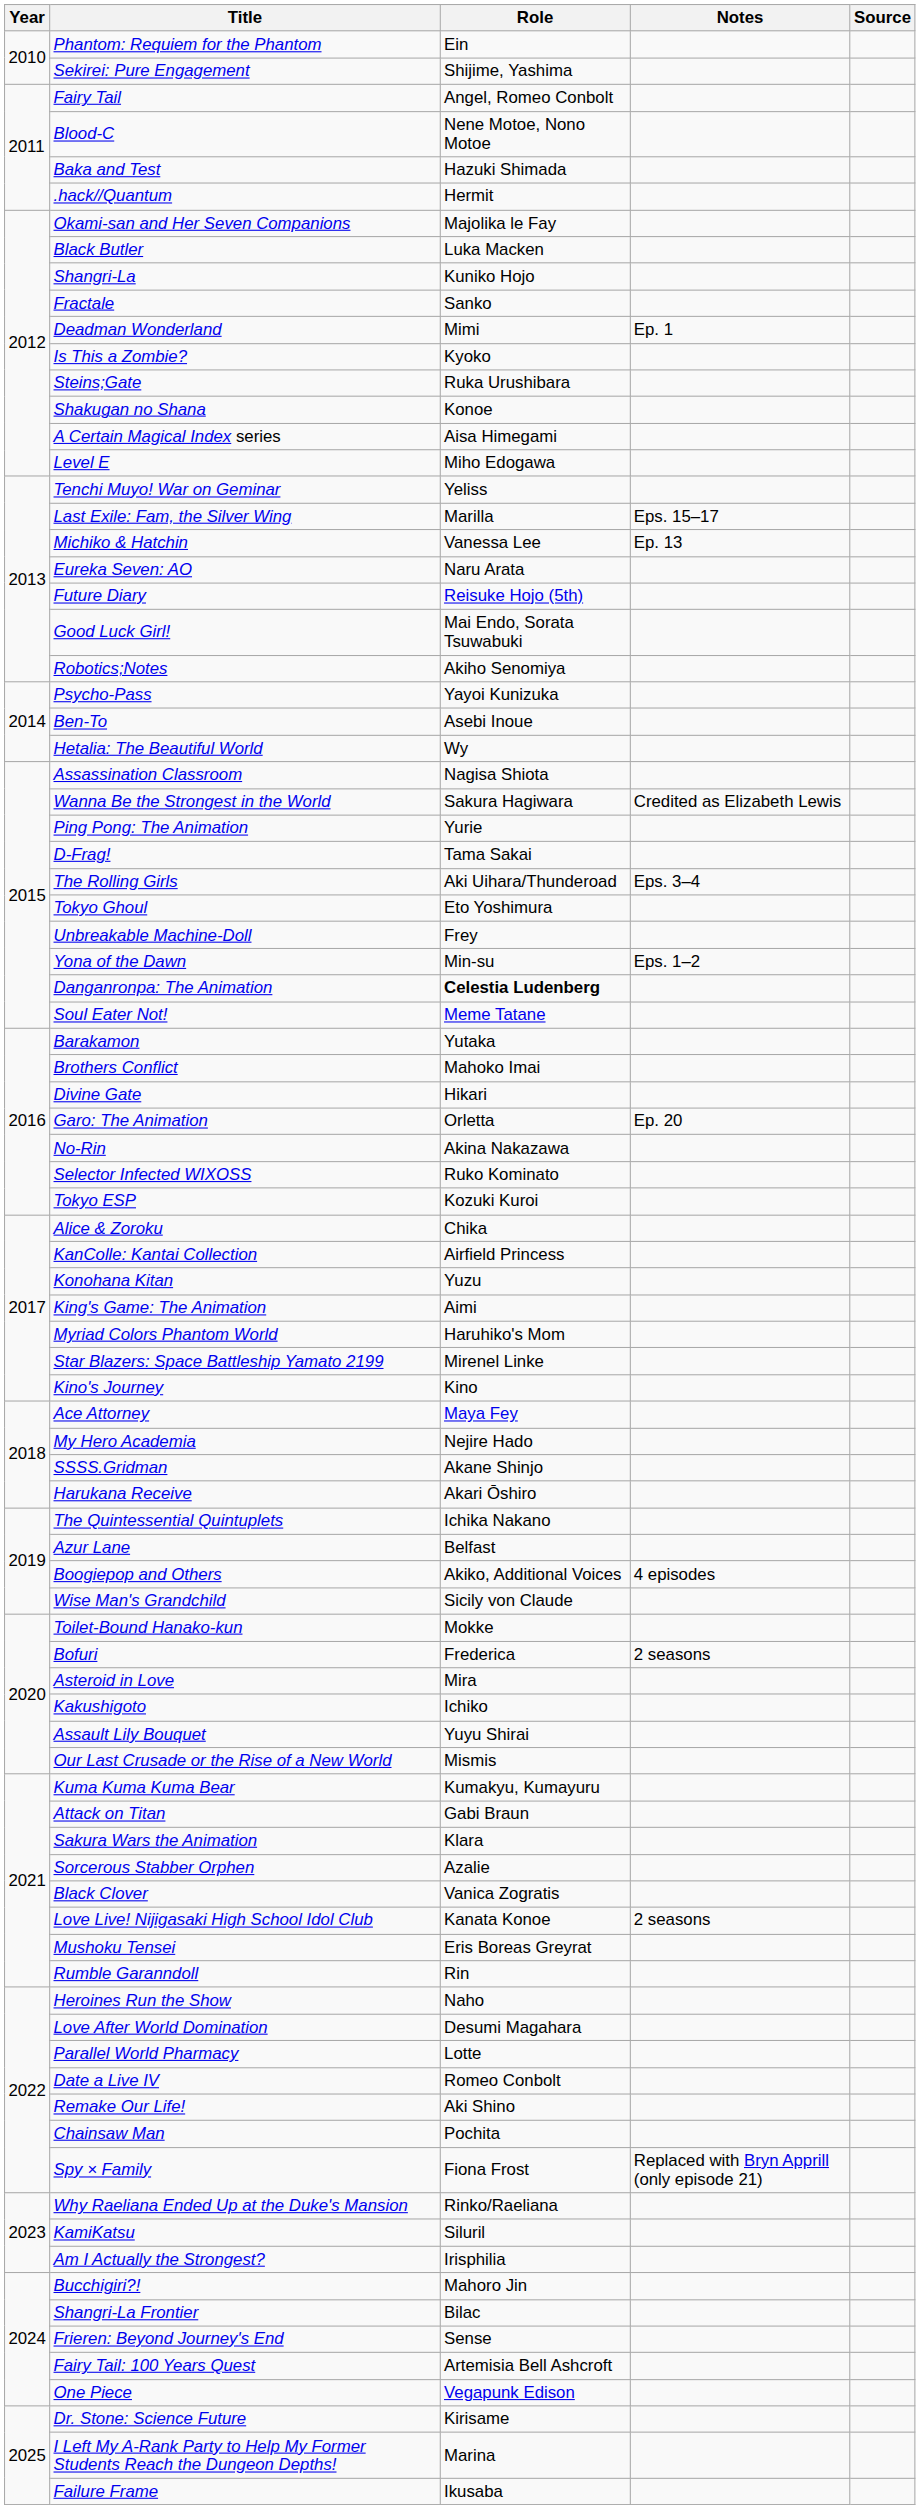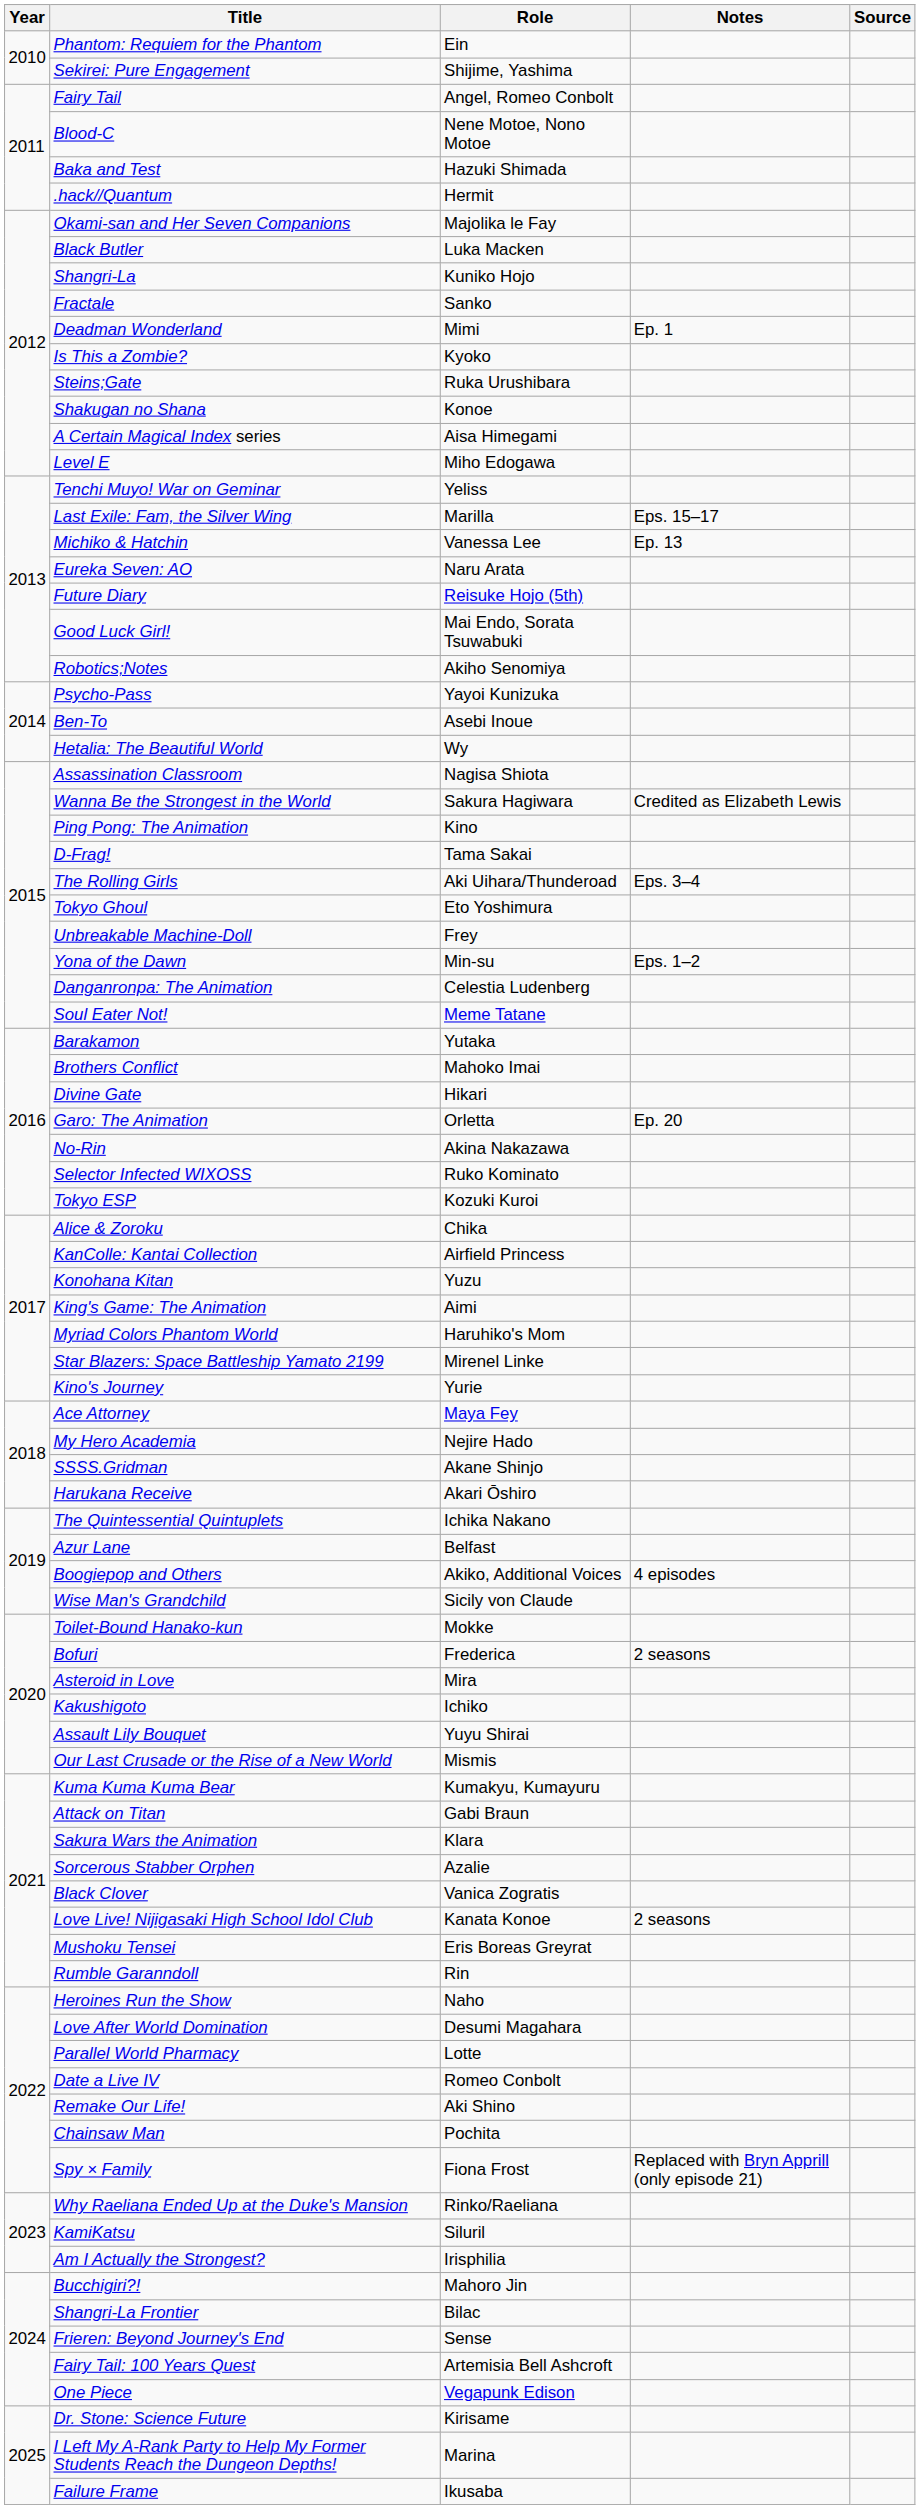 <table class="wikitable sortable plainrowheaders">
 <tr>
 <th>Year</th>
 <th>Title</th>
 <th>Role</th>
 <th class="unsortable">Notes</th>
 <th class="unsortable">Source</th>
 </tr>
 <tr>
 <td rowspan="2">2010</td>
 <td><em><a href='#'>Phantom: Requiem for the Phantom</a></em></td>
 <td>Ein</td>
 <td></td>
 <td></td>
 </tr>
 <tr>
 <td><em><a href='#'>Sekirei: Pure Engagement</a></em></td>
 <td>Shijime, Yashima</td>
 <td></td>
 <td></td>
 </tr>
 <tr>
 <td rowspan="4">2011</td>
 <td><em><a href='#'>Fairy Tail</a></em></td>
 <td>Angel, Romeo Conbolt</td>
 <td></td>
 <td></td>
 </tr>
 <tr>
 <td><em><a href='#'>Blood-C</a></em></td>
 <td>Nene Motoe, Nono Motoe</td>
 <td></td>
 <td></td>
 </tr>
 <tr>
 <td><em><a href='#'>Baka and Test</a></em></td>
 <td>Hazuki Shimada</td>
 <td></td>
 <td></td>
 </tr>
 <tr>
 <td><em><a href='#'>.hack//Quantum</a></em></td>
 <td>Hermit</td>
 <td></td>
 <td></td>
 </tr>
 <tr>
 <td rowspan="10">2012</td>
 <td><em><a href='#'>Okami-san and Her Seven Companions</a></em></td>
 <td>Majolika le Fay</td>
 <td></td>
 <td></td>
 </tr>
 <tr>
 <td><em><a href='#'>Black Butler</a></em></td>
 <td>Luka Macken</td>
 <td></td>
 <td></td>
 </tr>
 <tr>
 <td><em><a href='#'>Shangri-La</a></em></td>
 <td>Kuniko Hojo</td>
 <td></td>
 <td></td>
 </tr>
 <tr>
 <td><em><a href='#'>Fractale</a></em></td>
 <td>Sanko</td>
 <td></td>
 <td></td>
 </tr>
 <tr>
 <td><em><a href='#'>Deadman Wonderland</a></em></td>
 <td>Mimi</td>
 <td>Ep. 1</td>
 <td></td>
 </tr>
 <tr>
 <td><em><a href='#'>Is This a Zombie?</a></em></td>
 <td>Kyoko</td>
 <td></td>
 <td></td>
 </tr>
 <tr>
 <td><em><a href='#'>Steins;Gate</a></em></td>
 <td>Ruka Urushibara</td>
 <td></td>
 <td></td>
 </tr>
 <tr>
 <td><em><a href='#'>Shakugan no Shana</a></em></td>
 <td>Konoe</td>
 <td></td>
 <td></td>
 </tr>
 <tr>
 <td><em><a href='#'>A Certain Magical Index</a></em> series</td>
 <td>Aisa Himegami</td>
 <td></td>
 <td></td>
 </tr>
 <tr>
 <td><em><a href='#'>Level E</a></em></td>
 <td>Miho Edogawa</td>
 <td></td>
 <td></td>
 </tr>
 <tr>
 <td rowspan="7">2013</td>
 <td><em><a href='#'>Tenchi Muyo! War on Geminar</a></em></td>
 <td>Yeliss</td>
 <td></td>
 <td></td>
 </tr>
 <tr>
 <td><em><a href='#'>Last Exile: Fam, the Silver Wing</a></em></td>
 <td>Marilla</td>
 <td>Eps. 15–17</td>
 <td></td>
 </tr>
 <tr>
 <td><em><a href='#'>Michiko & Hatchin</a></em></td>
 <td>Vanessa Lee</td>
 <td>Ep. 13</td>
 <td></td>
 </tr>
 <tr>
 <td><em><a href='#'>Eureka Seven: AO</a></em></td>
 <td>Naru Arata</td>
 <td></td>
 <td></td>
 </tr>
 <tr>
 <td><em><a href='#'>Future Diary</a></em></td>
 <td><a href='#'>Reisuke Hojo (5th)</a></td>
 <td></td>
 <td></td>
 </tr>
 <tr>
 <td><em><a href='#'>Good Luck Girl!</a></em></td>
 <td>Mai Endo, Sorata Tsuwabuki</td>
 <td></td>
 <td></td>
 </tr>
 <tr>
 <td><em><a href='#'>Robotics;Notes</a></em></td>
 <td>Akiho Senomiya</td>
 <td></td>
 <td></td>
 </tr>
 <tr>
 <td rowspan="3">2014</td>
 <td><em><a href='#'>Psycho-Pass</a></em></td>
 <td>Yayoi Kunizuka</td>
 <td></td>
 <td></td>
 </tr>
 <tr>
 <td><em><a href='#'>Ben-To</a></em></td>
 <td>Asebi Inoue</td>
 <td></td>
 <td></td>
 </tr>
 <tr>
 <td><em><a href='#'>Hetalia: The Beautiful World</a></em></td>
 <td>Wy</td>
 <td></td>
 <td></td>
 </tr>
 <tr>
 <td rowspan="10">2015</td>
 <td><em><a href='#'>Assassination Classroom</a></em></td>
 <td>Nagisa Shiota</td>
 <td></td>
 <td></td>
 </tr>
 <tr>
 <td><em><a href='#'>Wanna Be the Strongest in the World</a></em></td>
 <td>Sakura Hagiwara</td>
 <td>Credited as Elizabeth Lewis</td>
 <td></td>
 </tr>
 <tr>
 <td><em><a href='#'>Ping Pong: The Animation</a></em></td>
-<td>Yurie</td>
+<td>Kino</td>
 <td></td>
 <td></td>
 </tr>
 <tr>
 <td><em><a href='#'>D-Frag!</a></em></td>
 <td>Tama Sakai</td>
 <td></td>
 <td></td>
 </tr>
 <tr>
 <td><em><a href='#'>The Rolling Girls</a></em></td>
 <td>Aki Uihara/Thunderoad</td>
 <td>Eps. 3–4</td>
 <td></td>
 </tr>
 <tr>
 <td><em><a href='#'>Tokyo Ghoul</a></em></td>
 <td>Eto Yoshimura</td>
 <td></td>
 <td></td>
 </tr>
 <tr>
 <td><em><a href='#'>Unbreakable Machine-Doll</a></em></td>
 <td>Frey</td>
 <td></td>
 <td></td>
 </tr>
 <tr>
 <td><em><a href='#'>Yona of the Dawn</a></em></td>
 <td>Min-su</td>
 <td>Eps. 1–2</td>
 <td></td>
 </tr>
 <tr>
 <td><em><a href='#'>Danganronpa: The Animation</a></em></td>
-<td><strong>Celestia Ludenberg</strong></td>
+<td>Celestia Ludenberg</td>
 <td></td>
 <td></td>
 </tr>
 <tr>
 <td><em><a href='#'>Soul Eater Not!</a></em></td>
 <td><a href='#'>Meme Tatane</a></td>
 <td></td>
 <td></td>
 </tr>
 <tr>
 <td rowspan="7">2016</td>
 <td><em><a href='#'>Barakamon</a></em></td>
 <td>Yutaka</td>
 <td></td>
 <td></td>
 </tr>
 <tr>
 <td><em><a href='#'>Brothers Conflict</a></em></td>
 <td>Mahoko Imai</td>
 <td></td>
 <td></td>
 </tr>
 <tr>
 <td><em><a href='#'>Divine Gate</a></em></td>
 <td>Hikari</td>
 <td></td>
 <td></td>
 </tr>
 <tr>
 <td><em><a href='#'>Garo: The Animation</a></em></td>
 <td>Orletta</td>
 <td>Ep. 20</td>
 <td></td>
 </tr>
 <tr>
 <td><em><a href='#'>No-Rin</a></em></td>
 <td>Akina Nakazawa</td>
 <td></td>
 <td></td>
 </tr>
 <tr>
 <td><em><a href='#'>Selector Infected WIXOSS</a></em></td>
 <td>Ruko Kominato</td>
 <td></td>
 <td></td>
 </tr>
 <tr>
 <td><em><a href='#'>Tokyo ESP</a></em></td>
 <td>Kozuki Kuroi</td>
 <td></td>
 <td></td>
 </tr>
 <tr>
 <td rowspan="7">2017</td>
 <td><em><a href='#'>Alice & Zoroku</a></em></td>
 <td>Chika</td>
 <td></td>
 <td></td>
 </tr>
 <tr>
 <td><em><a href='#'>KanColle: Kantai Collection</a></em></td>
 <td>Airfield Princess</td>
 <td></td>
 <td></td>
 </tr>
 <tr>
 <td><em><a href='#'>Konohana Kitan</a></em></td>
 <td>Yuzu</td>
 <td></td>
 <td></td>
 </tr>
 <tr>
 <td><em><a href='#'>King's Game: The Animation</a></em></td>
 <td>Aimi</td>
 <td></td>
 <td></td>
 </tr>
 <tr>
 <td><em><a href='#'>Myriad Colors Phantom World</a></em></td>
 <td>Haruhiko's Mom</td>
 <td></td>
 <td></td>
 </tr>
 <tr>
 <td><em><a href='#'>Star Blazers: Space Battleship Yamato 2199</a></em></td>
 <td>Mirenel Linke</td>
 <td></td>
 <td></td>
 </tr>
 <tr>
 <td><em><a href='#'>Kino's Journey</a></em></td>
-<td>Kino</td>
+<td>Yurie</td>
 <td></td>
 <td></td>
 </tr>
 <tr>
 <td rowspan="4">2018</td>
 <td><em><a href='#'>Ace Attorney</a></em></td>
 <td><a href='#'>Maya Fey</a></td>
 <td></td>
 <td></td>
 </tr>
 <tr>
 <td><em><a href='#'>My Hero Academia</a></em></td>
 <td>Nejire Hado</td>
 <td></td>
 <td></td>
 </tr>
 <tr>
 <td><em><a href='#'>SSSS.Gridman</a></em></td>
 <td>Akane Shinjo</td>
 <td></td>
 <td></td>
 </tr>
 <tr>
 <td><em><a href='#'>Harukana Receive</a></em></td>
 <td>Akari Ōshiro</td>
 <td></td>
 <td></td>
 </tr>
 <tr>
 <td rowspan="4">2019</td>
 <td><em><a href='#'>The Quintessential Quintuplets</a></em></td>
 <td>Ichika Nakano</td>
 <td></td>
 <td></td>
 </tr>
 <tr>
 <td><em><a href='#'>Azur Lane</a></em></td>
 <td>Belfast</td>
 <td></td>
 <td></td>
 </tr>
 <tr>
 <td><em><a href='#'>Boogiepop and Others</a></em></td>
 <td>Akiko, Additional Voices</td>
 <td>4 episodes</td>
 <td></td>
 </tr>
 <tr>
 <td><em><a href='#'>Wise Man's Grandchild</a></em></td>
 <td>Sicily von Claude</td>
 <td></td>
 <td></td>
 </tr>
 <tr>
 <td rowspan="6">2020</td>
 <td><em><a href='#'>Toilet-Bound Hanako-kun</a></em></td>
 <td>Mokke</td>
 <td></td>
 <td></td>
 </tr>
 <tr>
 <td><em><a href='#'>Bofuri</a></em></td>
 <td>Frederica</td>
 <td>2 seasons</td>
 <td></td>
 </tr>
 <tr>
 <td><em><a href='#'>Asteroid in Love</a></em></td>
 <td>Mira</td>
 <td></td>
 <td></td>
 </tr>
 <tr>
 <td><em><a href='#'>Kakushigoto</a></em></td>
 <td>Ichiko</td>
 <td></td>
 <td></td>
 </tr>
 <tr>
 <td><em><a href='#'>Assault Lily Bouquet</a></em></td>
 <td>Yuyu Shirai</td>
 <td></td>
 <td></td>
 </tr>
 <tr>
 <td><em><a href='#'>Our Last Crusade or the Rise of a New World</a></em></td>
 <td>Mismis</td>
 <td></td>
 <td></td>
 </tr>
 <tr>
 <td rowspan="8">2021</td>
 <td><em><a href='#'>Kuma Kuma Kuma Bear</a></em></td>
 <td>Kumakyu, Kumayuru</td>
 <td></td>
 <td></td>
 </tr>
 <tr>
 <td><em><a href='#'>Attack on Titan</a></em></td>
 <td>Gabi Braun</td>
 <td></td>
 <td></td>
 </tr>
 <tr>
 <td><em><a href='#'>Sakura Wars the Animation</a></em></td>
 <td>Klara</td>
 <td></td>
 <td></td>
 </tr>
 <tr>
 <td><em><a href='#'>Sorcerous Stabber Orphen</a></em></td>
 <td>Azalie</td>
 <td></td>
 <td></td>
 </tr>
 <tr>
 <td><em><a href='#'>Black Clover</a></em></td>
 <td>Vanica Zogratis</td>
 <td></td>
 <td></td>
 </tr>
 <tr>
 <td><em><a href='#'>Love Live! Nijigasaki High School Idol Club</a></em></td>
 <td>Kanata Konoe</td>
 <td>2 seasons</td>
 <td></td>
 </tr>
 <tr>
 <td><em><a href='#'>Mushoku Tensei</a></em></td>
 <td>Eris Boreas Greyrat</td>
 <td></td>
 <td></td>
 </tr>
 <tr>
 <td><em><a href='#'>Rumble Garanndoll</a></em></td>
 <td>Rin</td>
 <td></td>
 <td></td>
 </tr>
 <tr>
 <td rowspan="7">2022</td>
 <td><em><a href='#'>Heroines Run the Show</a></em></td>
 <td>Naho</td>
 <td></td>
 <td></td>
 </tr>
 <tr>
 <td><em><a href='#'>Love After World Domination</a></em></td>
 <td>Desumi Magahara</td>
 <td></td>
 <td></td>
 </tr>
 <tr>
 <td><em><a href='#'>Parallel World Pharmacy</a></em></td>
 <td>Lotte</td>
 <td></td>
 <td></td>
 </tr>
 <tr>
 <td><em><a href='#'>Date a Live IV</a></em></td>
 <td>Romeo Conbolt</td>
 <td></td>
 <td></td>
 </tr>
 <tr>
 <td><em><a href='#'>Remake Our Life!</a></em></td>
 <td>Aki Shino</td>
 <td></td>
 <td></td>
 </tr>
 <tr>
 <td><em><a href='#'>Chainsaw Man</a></em></td>
 <td>Pochita</td>
 <td></td>
 <td></td>
 </tr>
 <tr>
 <td><em><a href='#'>Spy × Family</a></em></td>
 <td>Fiona Frost</td>
 <td>Replaced with <a href='#'>Bryn Apprill</a> (only episode 21)</td>
 <td></td>
 </tr>
 <tr>
 <td rowspan="3">2023</td>
 <td><em><a href='#'>Why Raeliana Ended Up at the Duke's Mansion</a></em></td>
 <td>Rinko/Raeliana</td>
 <td></td>
 <td></td>
 </tr>
 <tr>
 <td><em><a href='#'>KamiKatsu</a></em></td>
 <td>Siluril</td>
 <td></td>
 <td></td>
 </tr>
 <tr>
 <td><em><a href='#'>Am I Actually the Strongest?</a></em></td>
 <td>Irisphilia</td>
 <td></td>
 <td></td>
 </tr>
 <tr>
 <td rowspan="5">2024</td>
 <td><em><a href='#'>Bucchigiri?!</a></em></td>
 <td>Mahoro Jin</td>
 <td></td>
 <td></td>
 </tr>
 <tr>
 <td><em><a href='#'>Shangri-La Frontier</a></em></td>
 <td>Bilac</td>
 <td></td>
 <td></td>
 </tr>
 <tr>
 <td><em><a href='#'>Frieren: Beyond Journey's End</a></em></td>
 <td>Sense</td>
 <td></td>
 <td></td>
 </tr>
 <tr>
 <td><em><a href='#'>Fairy Tail: 100 Years Quest</a></em></td>
 <td>Artemisia Bell Ashcroft</td>
 <td></td>
 <td></td>
 </tr>
 <tr>
 <td><em><a href='#'>One Piece</a></em></td>
 <td><a href='#'>Vegapunk Edison</a></td>
 <td></td>
 <td></td>
 </tr>
 <tr>
 <td rowspan="3">2025</td>
 <td><em><a href='#'>Dr. Stone: Science Future</a></em></td>
 <td>Kirisame</td>
 <td></td>
 <td></td>
 </tr>
 <tr>
 <td><em><a href='#'>I Left My A-Rank Party to Help My Former Students Reach the Dungeon Depths!</a></em></td>
 <td>Marina</td>
 <td></td>
 <td></td>
 </tr>
 <tr>
 <td><em><a href='#'>Failure Frame</a></em></td>
 <td>Ikusaba</td>
 <td></td>
 <td></td>
 </tr>
 </table>
